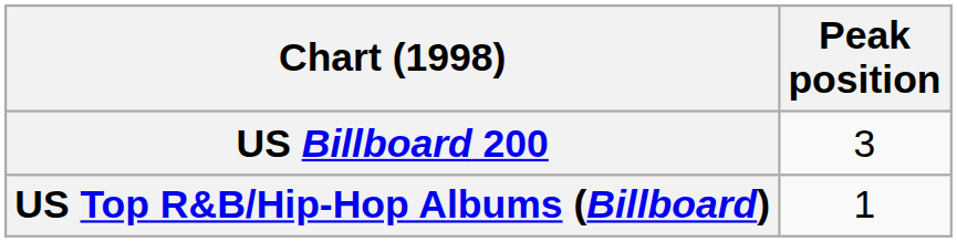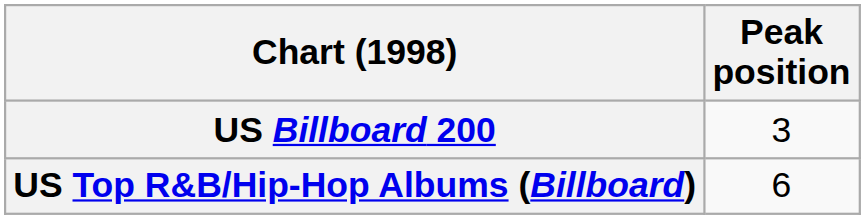 <table class="wikitable sortable plainrowheaders" style="text-align:center">
 <tr>
 <th scope="col">Chart (1998)</th>
 <th scope="col">Peak<br>position</th>
 </tr>
 <tr>
 <th scope="row">US <a href='#'><em>Billboard</em> 200</a></th>
 <td>3</td>
 </tr>
 <tr>
 <th scope="row">US <a href='#'>Top R&B/Hip-Hop Albums</a> (<em><a href='#'>Billboard</a></em>)</th>
-<td>1</td>
+<td>6</td>
 </tr>
 </table>
